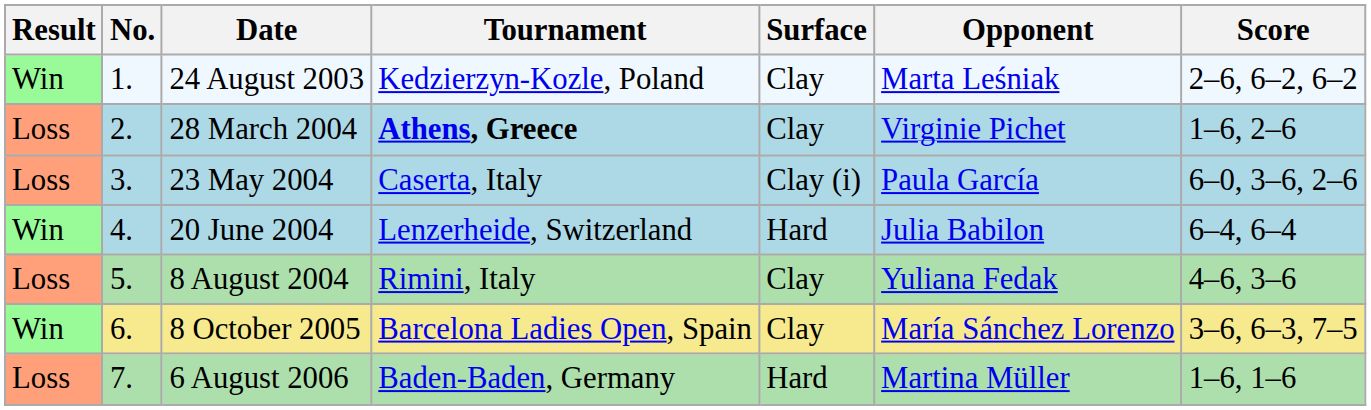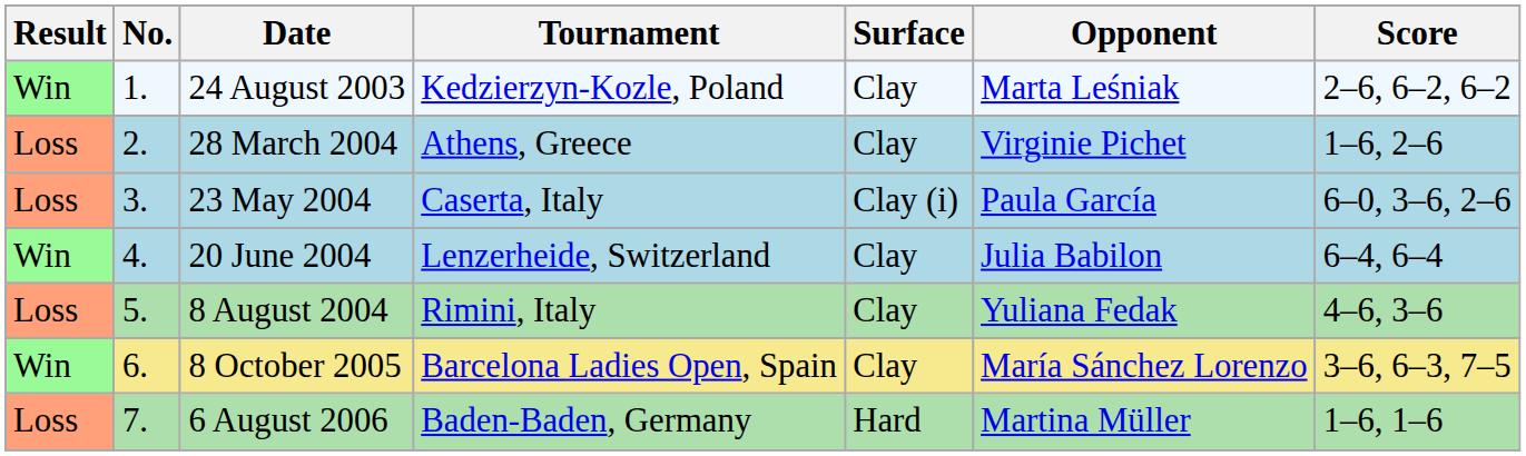 <table class="sortable wikitable" style=font-size:97%>
 <tr>
 <th>Result</th>
 <th>No.</th>
 <th>Date</th>
 <th>Tournament</th>
 <th>Surface</th>
 <th>Opponent</th>
 <th class=unsortable>Score</th>
 </tr>
 <tr bgcolor="#f0f8ff">
 <td style="background:#98fb98;">Win</td>
 <td>1.</td>
 <td>24 August 2003</td>
 <td><a href='#'>Kedzierzyn-Kozle</a>, Poland</td>
 <td>Clay</td>
 <td> <a href='#'>Marta Leśniak</a></td>
 <td>2–6, 6–2, 6–2</td>
 </tr>
 <tr style="background:lightblue;">
 <td style="background:#ffa07a;">Loss</td>
 <td>2.</td>
 <td>28 March 2004</td>
-<td><strong><a href='#'>Athens</a>, Greece</strong></td>
+<td><a href='#'>Athens</a>, Greece</td>
 <td>Clay</td>
 <td> <a href='#'>Virginie Pichet</a></td>
 <td>1–6, 2–6</td>
 </tr>
 <tr style="background:lightblue;">
 <td style="background:#ffa07a;">Loss</td>
 <td>3.</td>
 <td>23 May 2004</td>
 <td><a href='#'>Caserta</a>, Italy</td>
 <td>Clay (i)</td>
 <td> <a href='#'>Paula García</a></td>
 <td>6–0, 3–6, 2–6</td>
 </tr>
 <tr style="background:lightblue;">
 <td style="background:#98fb98;">Win</td>
 <td>4.</td>
 <td>20 June 2004</td>
 <td><a href='#'>Lenzerheide</a>, Switzerland</td>
-<td>Hard</td>
+<td>Clay</td>
 <td> <a href='#'>Julia Babilon</a></td>
 <td>6–4, 6–4</td>
 </tr>
 <tr style="background:#addfad;">
 <td style="background:#ffa07a;">Loss</td>
 <td>5.</td>
 <td>8 August 2004</td>
 <td><a href='#'>Rimini</a>, Italy</td>
 <td>Clay</td>
 <td> <a href='#'>Yuliana Fedak</a></td>
 <td>4–6, 3–6</td>
 </tr>
 <tr style="background:#f7e98e;">
 <td style="background:#98fb98;">Win</td>
 <td>6.</td>
 <td>8 October 2005</td>
 <td><a href='#'>Barcelona Ladies Open</a>, Spain</td>
 <td>Clay</td>
 <td> <a href='#'>María Sánchez Lorenzo</a></td>
 <td>3–6, 6–3, 7–5</td>
 </tr>
 <tr style="background:#addfad;">
 <td style="background:#ffa07a;">Loss</td>
 <td>7.</td>
 <td>6 August 2006</td>
 <td><a href='#'>Baden-Baden</a>, Germany</td>
 <td>Hard</td>
 <td> <a href='#'>Martina Müller</a></td>
 <td>1–6, 1–6</td>
 </tr>
 </table>
